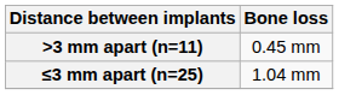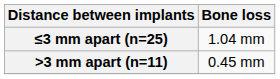 <table class="wikitable" style="text-align:center">
 <tr>
 <th>Distance between implants</th>
 <th>Bone loss</th>
 </tr>
 <tr>
+<th>≤3 mm apart (n=25)</th>
+<td>1.04 mm</td>
+</tr>
+<tr>
 <th>>3 mm apart (n=11)</th>
 <td>0.45 mm</td>
 </tr>
 <tr>
-<th>≤3 mm apart (n=25)</th>
-<td>1.04 mm</td>
-</tr>
-<tr>
 </tr>
 </table>
